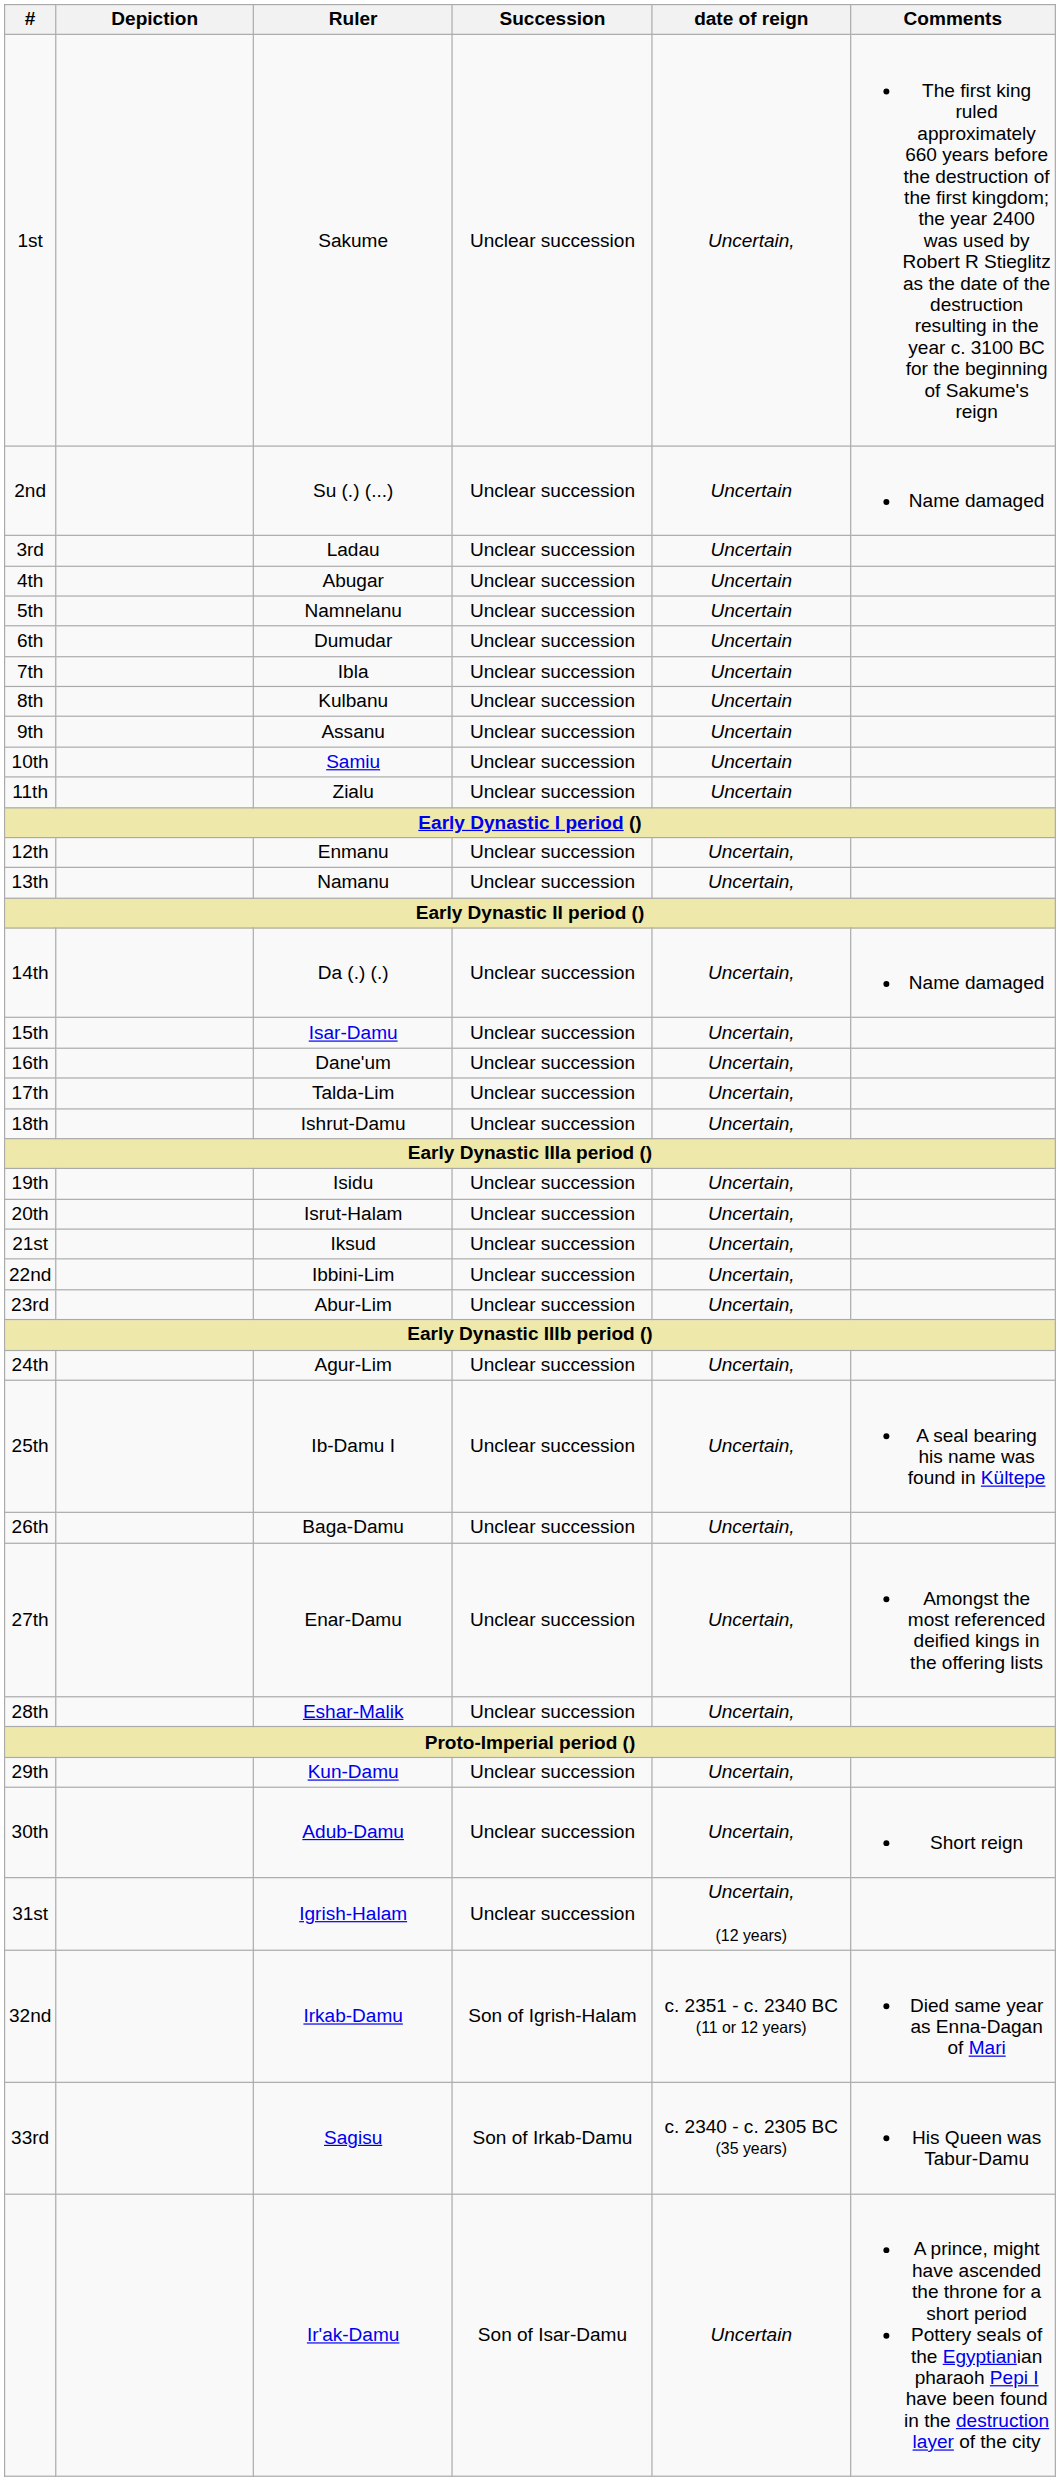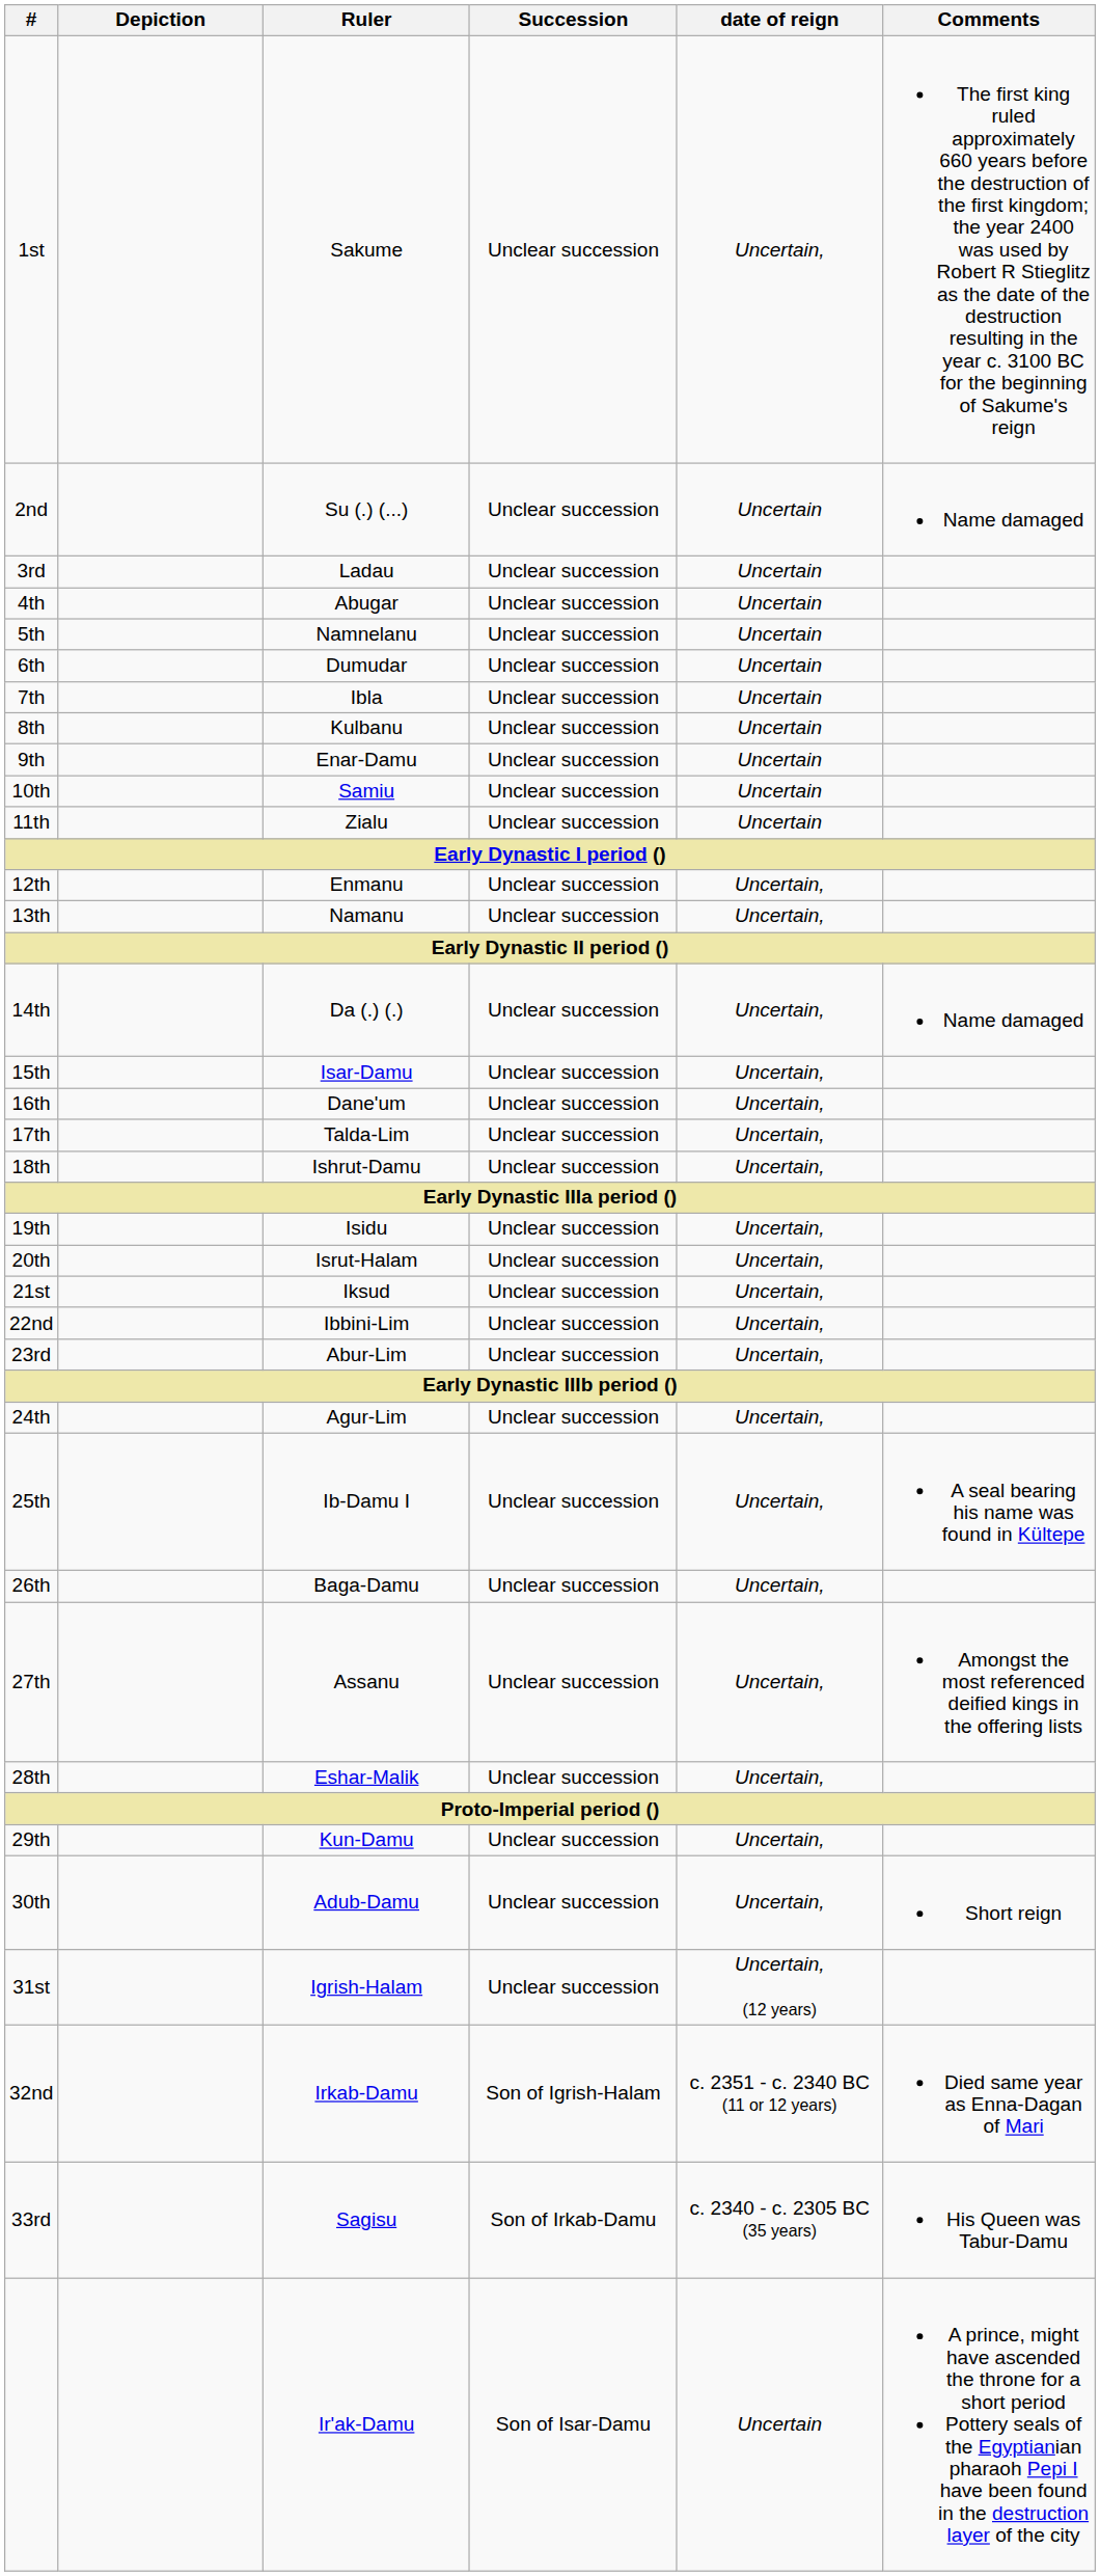 <table class="wikitable"border="1"style="width:100%;text-align:center">
 <tr>
 <th width="1%">#</th>
 <th width="19.8%">Depiction</th>
 <th width="19.8%">Ruler</th>
 <th width="19.8%">Succession</th>
 <th width="19.8%"> date of reign</th>
 <th width="19.8%">Comments</th>
 </tr>
 <tr>
 <td>1st</td>
 <td></td>
 <td>Sakume</td>
 <td>Unclear succession</td>
 <td><em>Uncertain,</em><br></td>
 <td><br><ul><li>The first king ruled approximately 660 years before the destruction of the first kingdom; the year 2400 was used by Robert R Stieglitz as the date of the destruction resulting in the year c. 3100 BC for the beginning of Sakume's reign</li></ul></td>
 </tr>
 <tr>
 <td>2nd</td>
 <td></td>
 <td>Su (.) (...)</td>
 <td>Unclear succession</td>
 <td><em>Uncertain</em></td>
 <td><br><ul><li>Name damaged</li></ul></td>
 </tr>
 <tr>
 <td>3rd</td>
 <td></td>
 <td>Ladau</td>
 <td>Unclear succession</td>
 <td><em>Uncertain</em></td>
 <td></td>
 </tr>
 <tr>
 <td>4th</td>
 <td></td>
 <td>Abugar</td>
 <td>Unclear succession</td>
 <td><em>Uncertain</em></td>
 <td></td>
 </tr>
 <tr>
 <td>5th</td>
 <td></td>
 <td>Namnelanu</td>
 <td>Unclear succession</td>
 <td><em>Uncertain</em></td>
 <td></td>
 </tr>
 <tr>
 <td>6th</td>
 <td></td>
 <td>Dumudar</td>
 <td>Unclear succession</td>
 <td><em>Uncertain</em></td>
 <td></td>
 </tr>
 <tr>
 <td>7th</td>
 <td></td>
 <td>Ibla</td>
 <td>Unclear succession</td>
 <td><em>Uncertain</em></td>
 <td></td>
 </tr>
 <tr>
 <td>8th</td>
 <td></td>
 <td>Kulbanu</td>
 <td>Unclear succession</td>
 <td><em>Uncertain</em></td>
 <td></td>
 </tr>
 <tr>
 <td>9th</td>
 <td></td>
-<td>Assanu</td>
+<td>Enar-Damu</td>
 <td>Unclear succession</td>
 <td><em>Uncertain</em></td>
 <td></td>
 </tr>
 <tr>
 <td>10th</td>
 <td></td>
 <td><a href='#'>Samiu</a></td>
 <td>Unclear succession</td>
 <td><em>Uncertain</em></td>
 <td></td>
 </tr>
 <tr>
 <td>11th</td>
 <td></td>
 <td>Zialu</td>
 <td>Unclear succession</td>
 <td><em>Uncertain</em></td>
 <td></td>
 </tr>
 <tr>
 <td colspan="7"align="center"style="background-color:palegoldenrod"><strong><a href='#'>Early Dynastic I period</a> ()</strong></td>
 </tr>
 <tr>
 <td>12th</td>
 <td></td>
 <td>Enmanu</td>
 <td>Unclear succession</td>
 <td><em>Uncertain,</em><br></td>
 <td></td>
 </tr>
 <tr>
 <td>13th</td>
 <td></td>
 <td>Namanu</td>
 <td>Unclear succession</td>
 <td><em>Uncertain,</em><br></td>
 <td></td>
 </tr>
 <tr>
 <td colspan="7"align="center"style="background-color:palegoldenrod"><strong>Early Dynastic II period ()</strong></td>
 </tr>
 <tr>
 <td>14th</td>
 <td></td>
 <td>Da (.) (.)</td>
 <td>Unclear succession</td>
 <td><em>Uncertain,</em><br></td>
 <td><br><ul><li>Name damaged</li></ul></td>
 </tr>
 <tr>
 <td>15th</td>
 <td></td>
 <td><a href='#'>Isar-Damu</a></td>
 <td>Unclear succession</td>
 <td><em>Uncertain,</em><br></td>
 <td></td>
 </tr>
 <tr>
 <td>16th</td>
 <td></td>
 <td>Dane'um</td>
 <td>Unclear succession</td>
 <td><em>Uncertain,</em><br></td>
 <td></td>
 </tr>
 <tr>
 <td>17th</td>
 <td></td>
 <td>Talda-Lim</td>
 <td>Unclear succession</td>
 <td><em>Uncertain,</em><br></td>
 <td></td>
 </tr>
 <tr>
 <td>18th</td>
 <td></td>
 <td>Ishrut-Damu</td>
 <td>Unclear succession</td>
 <td><em>Uncertain,</em><br></td>
 <td></td>
 </tr>
 <tr>
 <td colspan="7"align="center"style="background-color:palegoldenrod"><strong>Early Dynastic IIIa period ()</strong></td>
 </tr>
 <tr>
 <td>19th</td>
 <td></td>
 <td>Isidu</td>
 <td>Unclear succession</td>
 <td><em>Uncertain,</em><br></td>
 <td></td>
 </tr>
 <tr>
 <td>20th</td>
 <td></td>
 <td>Isrut-Halam</td>
 <td>Unclear succession</td>
 <td><em>Uncertain,</em><br></td>
 <td></td>
 </tr>
 <tr>
 <td>21st</td>
 <td></td>
 <td>Iksud</td>
 <td>Unclear succession</td>
 <td><em>Uncertain,</em><br></td>
 <td></td>
 </tr>
 <tr>
 <td>22nd</td>
 <td></td>
 <td>Ibbini-Lim</td>
 <td>Unclear succession</td>
 <td><em>Uncertain,</em><br></td>
 <td></td>
 </tr>
 <tr>
 <td>23rd</td>
 <td></td>
 <td>Abur-Lim</td>
 <td>Unclear succession</td>
 <td><em>Uncertain,</em><br></td>
 <td></td>
 </tr>
 <tr>
 <td colspan="7"align="center"style="background-color:palegoldenrod"><strong>Early Dynastic IIIb period ()</strong></td>
 </tr>
 <tr>
 <td>24th</td>
 <td></td>
 <td>Agur-Lim</td>
 <td>Unclear succession</td>
 <td><em>Uncertain,</em><br></td>
 <td></td>
 </tr>
 <tr>
 <td>25th</td>
 <td></td>
 <td>Ib-Damu I</td>
 <td>Unclear succession</td>
 <td><em>Uncertain,</em><br></td>
 <td><br><ul><li>A seal bearing his name was found in <a href='#'>Kültepe</a></li></ul></td>
 </tr>
 <tr>
 <td>26th</td>
 <td></td>
 <td>Baga-Damu</td>
 <td>Unclear succession</td>
 <td><em>Uncertain,</em><br></td>
 <td></td>
 </tr>
 <tr>
 <td>27th</td>
 <td></td>
-<td>Enar-Damu</td>
+<td>Assanu</td>
 <td>Unclear succession</td>
 <td><em>Uncertain,</em><br></td>
 <td><br><ul><li>Amongst the most referenced deified kings in the offering lists</li></ul></td>
 </tr>
 <tr>
 <td>28th</td>
 <td></td>
 <td><a href='#'>Eshar-Malik</a></td>
 <td>Unclear succession</td>
 <td><em>Uncertain,</em><br></td>
 <td></td>
 </tr>
 <tr>
 <td colspan="7"align="center"style="background-color:palegoldenrod"><strong>Proto-Imperial period ()</strong></td>
 </tr>
 <tr>
 <td>29th</td>
 <td></td>
 <td><a href='#'>Kun-Damu</a></td>
 <td>Unclear succession</td>
 <td><em>Uncertain,</em><br></td>
 <td></td>
 </tr>
 <tr>
 <td>30th</td>
 <td></td>
 <td><a href='#'>Adub-Damu</a></td>
 <td>Unclear succession</td>
 <td><em>Uncertain,</em><br></td>
 <td><br><ul><li>Short reign</li></ul></td>
 </tr>
 <tr>
 <td>31st</td>
 <td></td>
 <td><a href='#'>Igrish-Halam</a></td>
 <td>Unclear succession</td>
 <td><em>Uncertain,</em><br><br><small>(12 years)</small></td>
 <td></td>
 </tr>
 <tr>
 <td>32nd</td>
 <td></td>
 <td><a href='#'>Irkab-Damu</a></td>
 <td>Son of Igrish-Halam</td>
 <td>c. 2351 - c. 2340 BC<br><small>(11 or 12 years)</small></td>
 <td><br><ul><li>Died same year as Enna-Dagan of <a href='#'>Mari</a></li></ul></td>
 </tr>
 <tr>
 <td>33rd</td>
 <td></td>
 <td><a href='#'>Sagisu</a></td>
 <td>Son of Irkab-Damu</td>
 <td>c. 2340 - c. 2305 BC<br><small>(35 years)</small></td>
 <td><br><ul><li>His Queen was Tabur-Damu</li></ul></td>
 </tr>
 <tr>
 <td></td>
 <td></td>
 <td><a href='#'>Ir'ak-Damu</a></td>
 <td>Son of Isar-Damu</td>
 <td><em>Uncertain</em></td>
 <td><br><ul><li>A prince, might have ascended the throne for a short period</li><li>Pottery seals of the <a href='#'>Egyptian</a>ian pharaoh <a href='#'>Pepi I</a> have been found in the <a href='#'>destruction layer</a> of the city</li></ul></td>
 </tr>
 </table>
